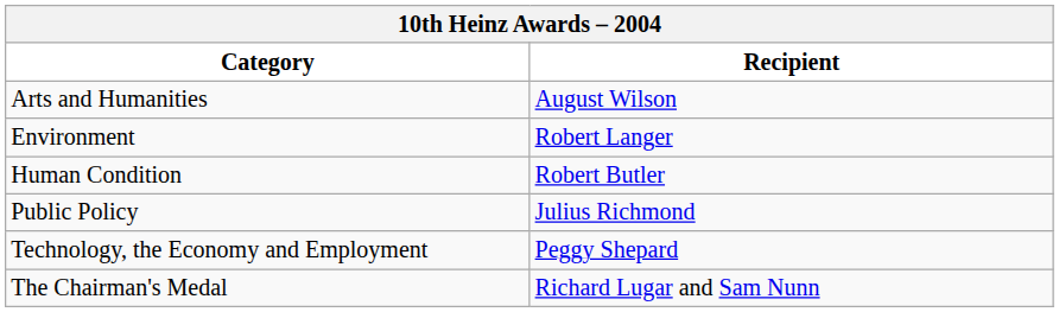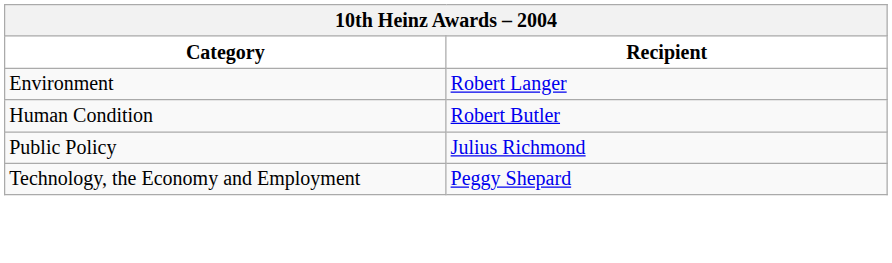 <table class="wikitable" style="width:80%; text-align:left">
 <tr>
 <th style="background:cream" colspan=2><span>10th Heinz Awards – 2004</span></th>
 </tr>
 <tr>
 <th style="background:white; width:40%">Category</th>
 <th style="background:white; width:40%">Recipient</th>
-</tr>
-<tr>
-<td>Arts and Humanities</td>
-<td><a href='#'>August Wilson</a></td>
 </tr>
 <tr>
 <td>Environment</td>
 <td><a href='#'>Robert Langer</a></td>
 </tr>
 <tr>
 <td>Human Condition</td>
 <td><a href='#'>Robert Butler</a></td>
 </tr>
 <tr>
 <td>Public Policy</td>
 <td><a href='#'>Julius Richmond</a></td>
 </tr>
 <tr>
 <td>Technology, the Economy and Employment</td>
 <td><a href='#'>Peggy Shepard</a></td>
 </tr>
-<tr>
-<td>The Chairman's Medal</td>
-<td><a href='#'>Richard Lugar</a> and <a href='#'>Sam Nunn</a></td>
-</tr>
 </table>
